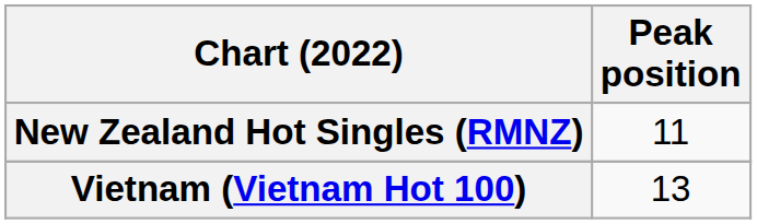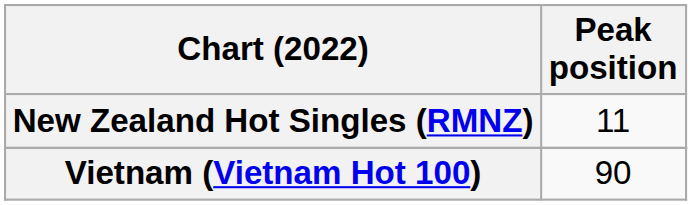 <table class="wikitable sortable plainrowheaders" style="text-align:center">
 <tr>
 <th scope="col">Chart (2022)</th>
 <th scope="col">Peak<br>position</th>
 </tr>
 <tr>
 <th scope="row">New Zealand Hot Singles (<a href='#'>RMNZ</a>)</th>
 <td>11</td>
 </tr>
 <tr>
 </tr>
 <tr>
 <th scope="row">Vietnam (<a href='#'>Vietnam Hot 100</a>)</th>
-<td>13</td>
+<td>90</td>
 </tr>
 </table>
